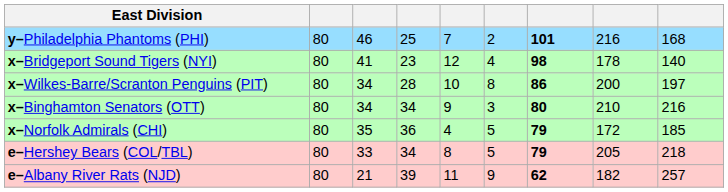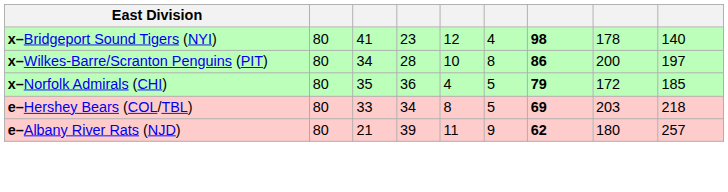 <table class="wikitable" style="width:50em">
 <tr>
 <th width="35%">East Division</th>
 <th width="5%"></th>
 <th width="5%"></th>
 <th width="5%"></th>
 <th width="5%"></th>
 <th width="5%"></th>
 <th width="7.5%"></th>
 <th width="7.5%"></th>
 <th width="7.5%"></th>
-</tr>
-<tr bgcolor="#97DEFF">
-<td><strong>y–</strong><a href='#'>Philadelphia Phantoms</a> (<a href='#'>PHI</a>)</td>
-<td>80</td>
-<td>46</td>
-<td>25</td>
-<td>7</td>
-<td>2</td>
-<td><strong>101</strong></td>
-<td>216</td>
-<td>168</td>
 </tr>
 <tr bgcolor="#bbffbb">
 <td><strong>x–</strong><a href='#'>Bridgeport Sound Tigers</a> (<a href='#'>NYI</a>)</td>
 <td>80</td>
 <td>41</td>
 <td>23</td>
 <td>12</td>
 <td>4</td>
 <td><strong>98</strong></td>
 <td>178</td>
 <td>140</td>
 </tr>
 <tr bgcolor="#bbffbb">
 <td><strong>x–</strong><a href='#'>Wilkes-Barre/Scranton Penguins</a> (<a href='#'>PIT</a>)</td>
 <td>80</td>
 <td>34</td>
 <td>28</td>
 <td>10</td>
 <td>8</td>
 <td><strong>86</strong></td>
 <td>200</td>
 <td>197</td>
 </tr>
 <tr bgcolor="#bbffbb">
-<td><strong>x–</strong><a href='#'>Binghamton Senators</a> (<a href='#'>OTT</a>)</td>
-<td>80</td>
-<td>34</td>
-<td>34</td>
-<td>9</td>
-<td>3</td>
-<td><strong>80</strong></td>
-<td>210</td>
-<td>216</td>
-</tr>
-<tr bgcolor="#bbffbb">
 <td><strong>x–</strong><a href='#'>Norfolk Admirals</a> (<a href='#'>CHI</a>)</td>
 <td>80</td>
 <td>35</td>
 <td>36</td>
 <td>4</td>
 <td>5</td>
 <td><strong>79</strong></td>
 <td>172</td>
 <td>185</td>
 </tr>
 <tr bgcolor="#ffcccc">
 <td><strong>e–</strong><a href='#'>Hershey Bears</a> (<a href='#'>COL</a>/<a href='#'>TBL</a>)</td>
 <td>80</td>
 <td>33</td>
 <td>34</td>
 <td>8</td>
 <td>5</td>
-<td><strong>79</strong></td>
-<td>205</td>
+<td><strong>69</strong></td>
+<td>203</td>
 <td>218</td>
 </tr>
 <tr bgcolor="#ffcccc">
 <td><strong>e–</strong><a href='#'>Albany River Rats</a> (<a href='#'>NJD</a>)</td>
 <td>80</td>
 <td>21</td>
 <td>39</td>
 <td>11</td>
 <td>9</td>
 <td><strong>62</strong></td>
-<td>182</td>
+<td>180</td>
 <td>257</td>
 </tr>
 </table>
